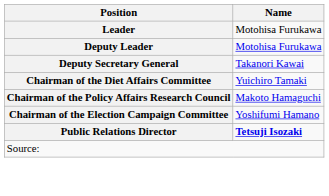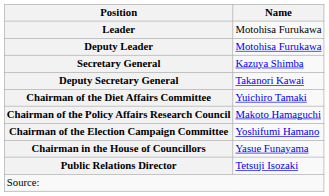 <table class="wikitable sortable">
 <tr>
 <th>Position</th>
 <th>Name</th>
 </tr>
 <tr>
 <th>Leader</th>
 <td>Motohisa Furukawa</td>
 </tr>
 <tr>
 <th>Deputy Leader</th>
 <td><a href='#'>Motohisa Furukawa</a></td>
+</tr>
+<tr>
+<th>Secretary General</th>
+<td><a href='#'>Kazuya Shimba</a></td>
 </tr>
 <tr>
 <th>Deputy Secretary General</th>
 <td><a href='#'>Takanori Kawai</a></td>
 </tr>
 <tr>
 <th>Chairman of the Diet Affairs Committee</th>
 <td><a href='#'>Yuichiro Tamaki</a></td>
 </tr>
 <tr>
 <th>Chairman of the Policy Affairs Research Council</th>
 <td><a href='#'>Makoto Hamaguchi</a></td>
 </tr>
 <tr>
 <th>Chairman of the Election Campaign Committee</th>
 <td><a href='#'>Yoshifumi Hamano</a></td>
 </tr>
 <tr>
+<th>Chairman in the House of Councillors</th>
+<td><a href='#'>Yasue Funayama</a></td>
+</tr>
+<tr>
 <th>Public Relations Director</th>
-<td><strong><a href='#'>Tetsuji Isozaki</a></strong></td>
+<td><a href='#'>Tetsuji Isozaki</a></td>
 </tr>
 <tr>
 <td align=left colspan=2>Source: </td>
 </tr>
 </table>
